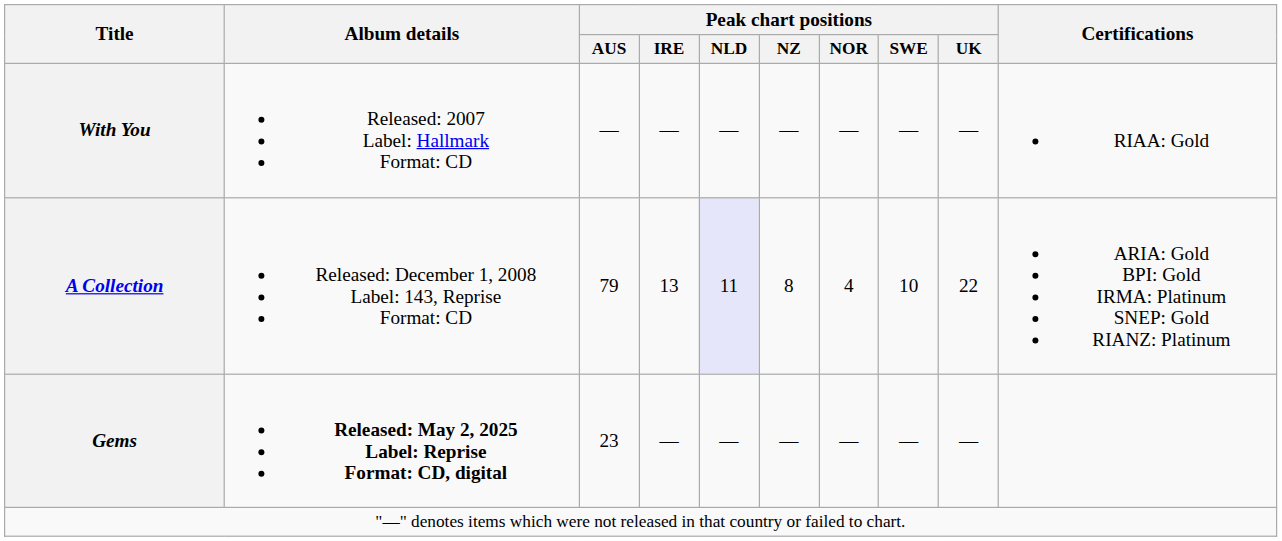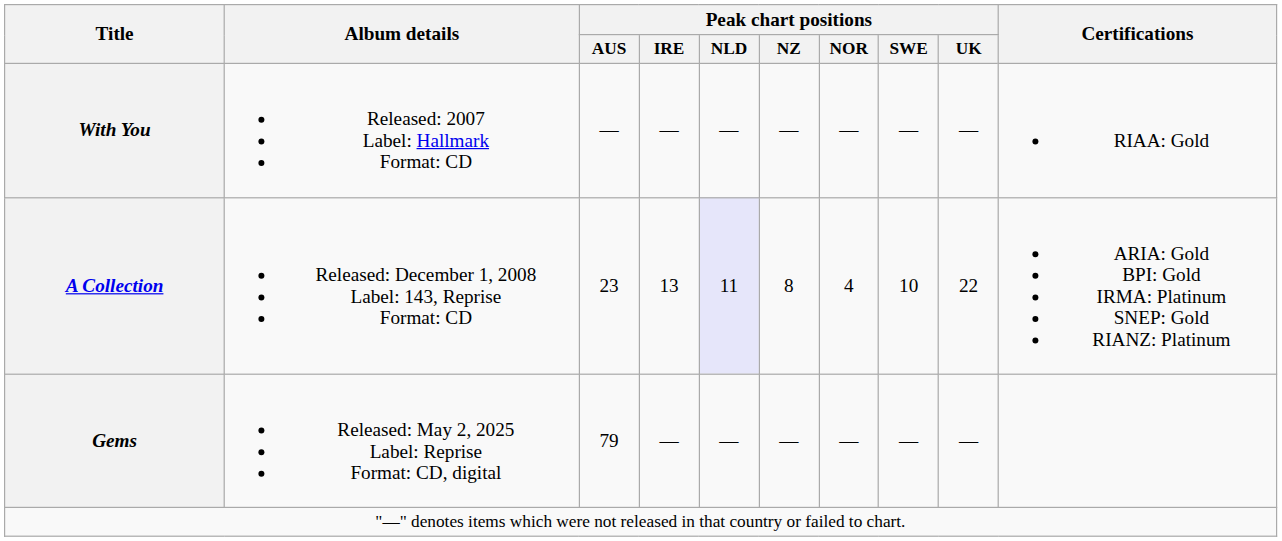 <table class="wikitable plainrowheaders" style="text-align:center;" border="1">
 <tr>
 <th scope="col" rowspan="2" style="width:11em;">Title</th>
 <th scope="col" rowspan="2" style="width:18em;">Album details</th>
 <th scope="col" colspan="7">Peak chart positions</th>
 <th scope="col" rowspan="2" style="width:14em;">Certifications</th>
 </tr>
 <tr>
 <th scope="col" style="width:3em;font-size:90%;">AUS<br></th>
 <th scope="col" style="width:3em;font-size:90%;">IRE<br></th>
 <th scope="col" style="width:3em;font-size:90%;">NLD<br></th>
 <th scope="col" style="width:3em;font-size:90%;">NZ<br></th>
 <th scope="col" style="width:3em;font-size:90%;">NOR<br></th>
 <th scope="col" style="width:3em;font-size:90%;">SWE<br></th>
 <th scope="col" style="width:3em;font-size:90%;">UK<br></th>
 </tr>
 <tr>
 <th scope="row"><em>With You</em></th>
 <td><br><ul><li>Released: 2007</li><li>Label: <a href='#'>Hallmark</a></li><li>Format: CD</li></ul></td>
 <td>—</td>
 <td>—</td>
 <td>—</td>
 <td>—</td>
 <td>—</td>
 <td>—</td>
 <td>—</td>
 <td><br><ul><li>RIAA: Gold</li></ul></td>
 </tr>
 <tr>
 <th scope="row"><em><a href='#'>A Collection</a></em></th>
 <td><br><ul><li>Released: December 1, 2008</li><li>Label: 143, Reprise</li><li>Format: CD</li></ul></td>
-<td>79</td>
+<td>23</td>
 <td>13</td>
 <td style="background: lavender;">11</td>
 <td>8</td>
 <td>4</td>
 <td>10</td>
 <td>22</td>
 <td><br><ul><li>ARIA: Gold</li><li>BPI: Gold</li><li>IRMA: Platinum</li><li>SNEP: Gold</li><li>RIANZ: Platinum</li></ul></td>
 </tr>
 <tr>
 <th scope="row"><em>Gems</em></th>
-<td><strong><br><ul><li>Released: May 2, 2025</li><li>Label: Reprise</li><li>Format: CD, digital</li></ul></strong></td>
-<td>23</td>
+<td><br><ul><li>Released: May 2, 2025</li><li>Label: Reprise</li><li>Format: CD, digital</li></ul></td>
+<td>79</td>
 <td>—</td>
 <td>—</td>
 <td>—</td>
 <td>—</td>
 <td>—</td>
 <td>—</td>
 <td></td>
 </tr>
 <tr>
 <td colspan="12" style="text-align:center; font-size:90%;">"—" denotes items which were not released in that country or failed to chart.</td>
 </tr>
 </table>
